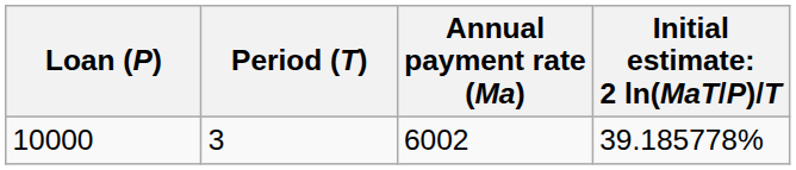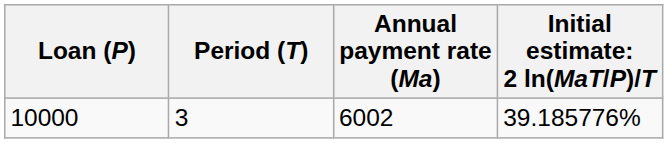 <table class="wikitable">
 <tr>
 <th width="100">Loan (<em>P</em>)</th>
 <th width="100">Period (<em>T</em>)</th>
 <th width="100">Annual payment rate (<em>Ma</em>)</th>
 <th width="100">Initial estimate: 2 ln(<em>MaT</em>/<em>P</em>)/<em>T</em></th>
 </tr>
 <tr>
 <td>10000</td>
 <td>3</td>
 <td>6002</td>
-<td>39.185778%</td>
+<td>39.185776%</td>
 </tr>
 </table>
